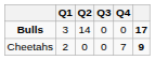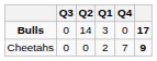 <table class="wikitable" style="text-align: center;">
 <tr>
 <th></th>
+<th>Q3</th>
+<th>Q2</th>
 <th>Q1</th>
-<th>Q2</th>
-<th>Q3</th>
 <th>Q4</th>
 <th></th>
 </tr>
 <tr>
 <td><strong>Bulls</strong></td>
+<td>0</td>
+<td>14</td>
 <td>3</td>
-<td>14</td>
-<td>0</td>
 <td>0</td>
 <td><strong>17</strong></td>
 </tr>
 <tr>
 <td>Cheetahs</td>
-<td>2</td>
 <td>0</td>
 <td>0</td>
+<td>2</td>
 <td>7</td>
 <td><strong>9</strong></td>
 </tr>
 </table>
